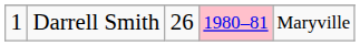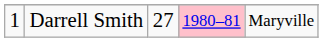 <table class="wikitable">
 <tr>
 </tr>
 <tr>
 <td>1</td>
 <td>Darrell Smith</td>
-<td>26</td>
+<td>27</td>
 <td style="background: pink; font-size:80%;"><a href='#'>1980–81</a></td>
 <td style="font-size:80%;">Maryville</td>
 </tr>
 </table>
